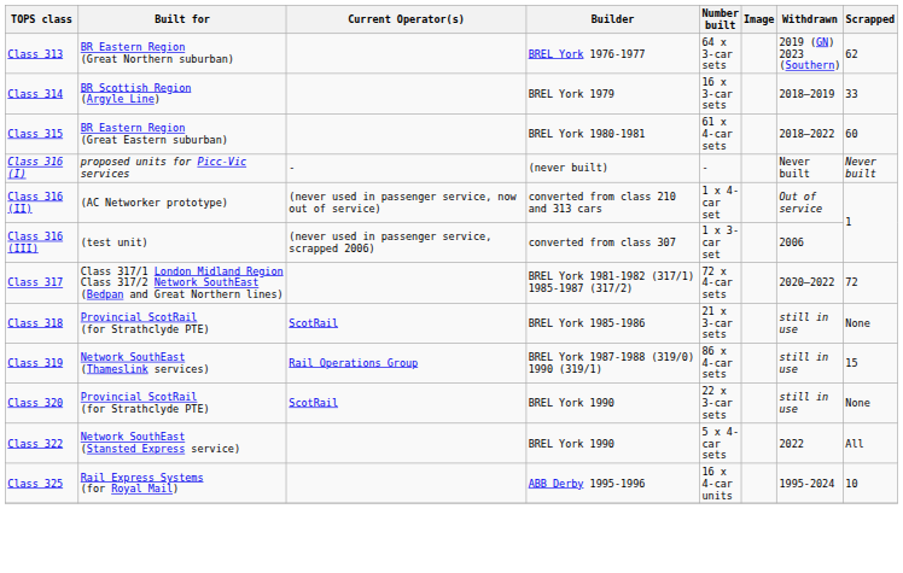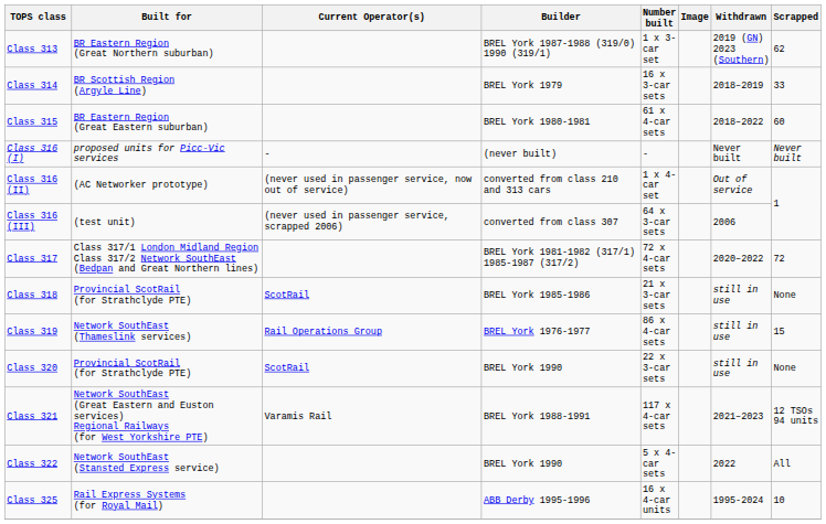 <table class="sort wikitable sortable" width=90%>
 <tr>
 <th width=10%>TOPS class</th>
 <th width=30%>Built for</th>
 <th width=35%>Current Operator(s)</th>
 <th width=30%>Builder</th>
 <th width=25%>Number built</th>
 <th width=55%>Image</th>
 <th width=15%>Withdrawn</th>
 <th width=15%>Scrapped</th>
 </tr>
 <tr>
 <td><a href='#'>Class 313</a></td>
 <td><a href='#'>BR Eastern Region</a><br>(Great Northern suburban)</td>
 <td></td>
-<td><a href='#'>BREL York</a> 1976-1977</td>
-<td>64 x 3-car sets</td>
+<td>BREL York 1987-1988 (319/0)<br>1990 (319/1)</td>
+<td>1 x 3-car set</td>
 <td></td>
 <td>2019 (<a href='#'>GN</a>)<br>2023 (<a href='#'>Southern</a>)</td>
 <td>62</td>
 </tr>
 <tr>
 <td><a href='#'>Class 314</a></td>
 <td><a href='#'>BR Scottish Region</a><br>(<a href='#'>Argyle Line</a>)</td>
 <td></td>
 <td>BREL York 1979</td>
 <td>16 x 3-car sets</td>
 <td></td>
 <td>2018–2019</td>
 <td>33</td>
 </tr>
 <tr>
 <td><a href='#'>Class 315</a></td>
 <td><a href='#'>BR Eastern Region</a><br>(Great Eastern suburban)</td>
 <td></td>
 <td>BREL York 1980-1981</td>
 <td>61 x 4-car sets</td>
 <td></td>
 <td>2018–2022</td>
 <td>60</td>
 </tr>
 <tr>
 <td><em><a href='#'>Class 316 (I)</a></em></td>
 <td><em>proposed units for <a href='#'>Picc-Vic</a> services</em></td>
 <td>-</td>
 <td>(never built)</td>
 <td>-</td>
 <td></td>
 <td>Never built</td>
 <td><em>Never built</em></td>
 </tr>
 <tr>
 <td><a href='#'>Class 316 (II)</a></td>
 <td>(AC Networker prototype)</td>
 <td>(never used in passenger service, now out of service)</td>
 <td>converted from class 210 and 313 cars</td>
 <td>1 x 4-car set</td>
 <td></td>
 <td><em>Out of service</em></td>
 <td rowspan=2>1</td>
 </tr>
 <tr>
 <td><a href='#'>Class 316 (III)</a></td>
 <td>(test unit)</td>
 <td>(never used in passenger service, scrapped 2006)</td>
 <td>converted from class 307</td>
-<td>1 x 3-car set</td>
+<td>64 x 3-car sets</td>
 <td></td>
 <td>2006</td>
 </tr>
 <tr>
 <td><a href='#'>Class 317</a></td>
 <td>Class 317/1 <a href='#'>London Midland Region</a><br>Class 317/2 <a href='#'>Network SouthEast</a><br>(<a href='#'>Bedpan</a> and Great Northern lines)</td>
 <td></td>
 <td>BREL York 1981-1982 (317/1)<br>1985-1987 (317/2)</td>
 <td>72 x 4-car sets</td>
 <td></td>
 <td>2020–2022</td>
 <td>72</td>
 </tr>
 <tr>
 <td><a href='#'>Class 318</a></td>
 <td><a href='#'>Provincial ScotRail</a><br>(for Strathclyde PTE)</td>
 <td><a href='#'>ScotRail</a></td>
 <td>BREL York 1985-1986</td>
 <td>21 x 3-car sets</td>
 <td></td>
 <td><em>still in use</em></td>
 <td>None</td>
 </tr>
 <tr>
 <td><a href='#'>Class 319</a></td>
 <td><a href='#'>Network SouthEast</a><br>(<a href='#'>Thameslink</a> services)</td>
 <td><a href='#'>Rail Operations Group</a></td>
-<td>BREL York 1987-1988 (319/0)<br>1990 (319/1)</td>
+<td><a href='#'>BREL York</a> 1976-1977</td>
 <td>86 x 4-car sets</td>
 <td></td>
 <td><em>still in use</em></td>
 <td>15</td>
 </tr>
 <tr>
 <td><a href='#'>Class 320</a></td>
 <td><a href='#'>Provincial ScotRail</a><br>(for Strathclyde PTE)</td>
 <td><a href='#'>ScotRail</a></td>
 <td>BREL York 1990</td>
 <td>22 x 3-car sets</td>
 <td></td>
 <td><em>still in use</em></td>
 <td>None</td>
+</tr>
+<tr>
+<td><a href='#'>Class 321</a></td>
+<td><a href='#'>Network SouthEast</a><br>(Great Eastern and Euston services)<br><a href='#'>Regional Railways</a><br>(for <a href='#'>West Yorkshire PTE</a>)</td>
+<td>Varamis Rail</td>
+<td>BREL York 1988-1991</td>
+<td>117 x 4-car sets</td>
+<td></td>
+<td>2021–2023</td>
+<td>12 TSOs<br>94 units</td>
 </tr>
 <tr>
 <td><a href='#'>Class 322</a></td>
 <td><a href='#'>Network SouthEast</a><br>(<a href='#'>Stansted Express</a> service)</td>
 <td></td>
 <td>BREL York 1990</td>
 <td>5 x 4-car sets</td>
 <td></td>
 <td>2022</td>
 <td>All</td>
 </tr>
 <tr>
 <td><a href='#'>Class 325</a></td>
 <td><a href='#'>Rail Express Systems</a><br>(for <a href='#'>Royal Mail</a>)</td>
 <td></td>
 <td><a href='#'>ABB Derby</a> 1995-1996</td>
 <td>16 x 4-car units</td>
 <td></td>
 <td>1995-2024</td>
 <td>10</td>
 </tr>
 <tr>
 </tr>
 </table>
